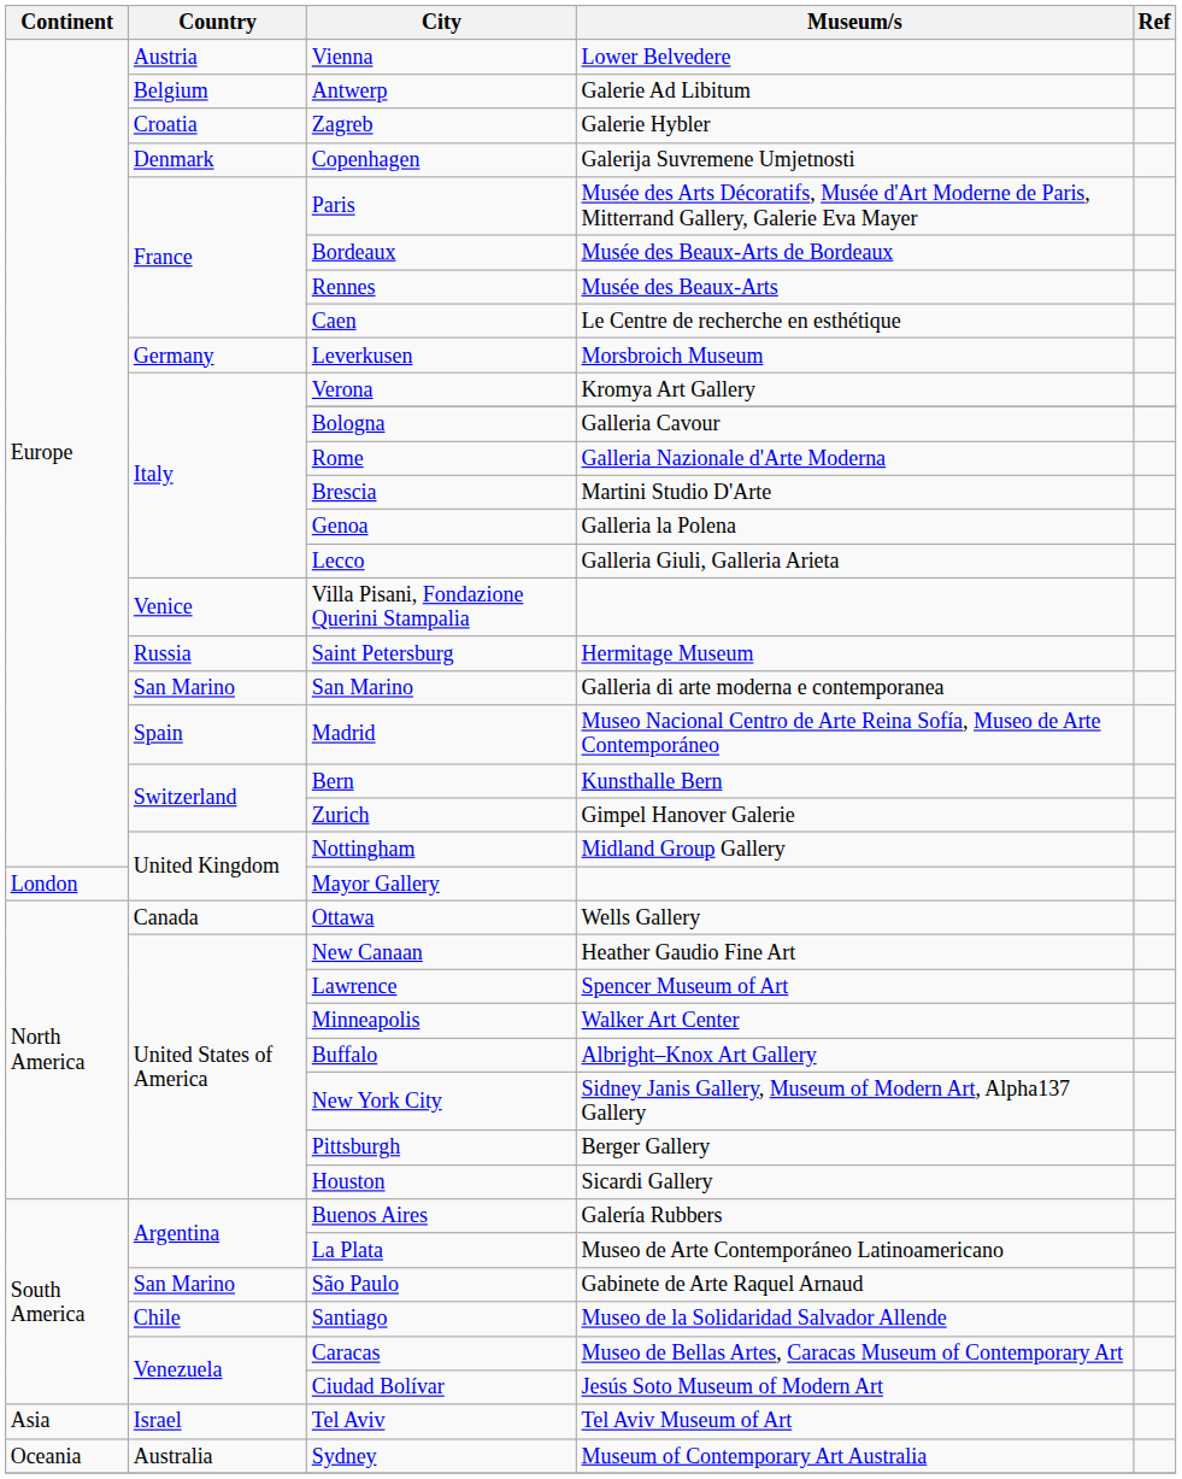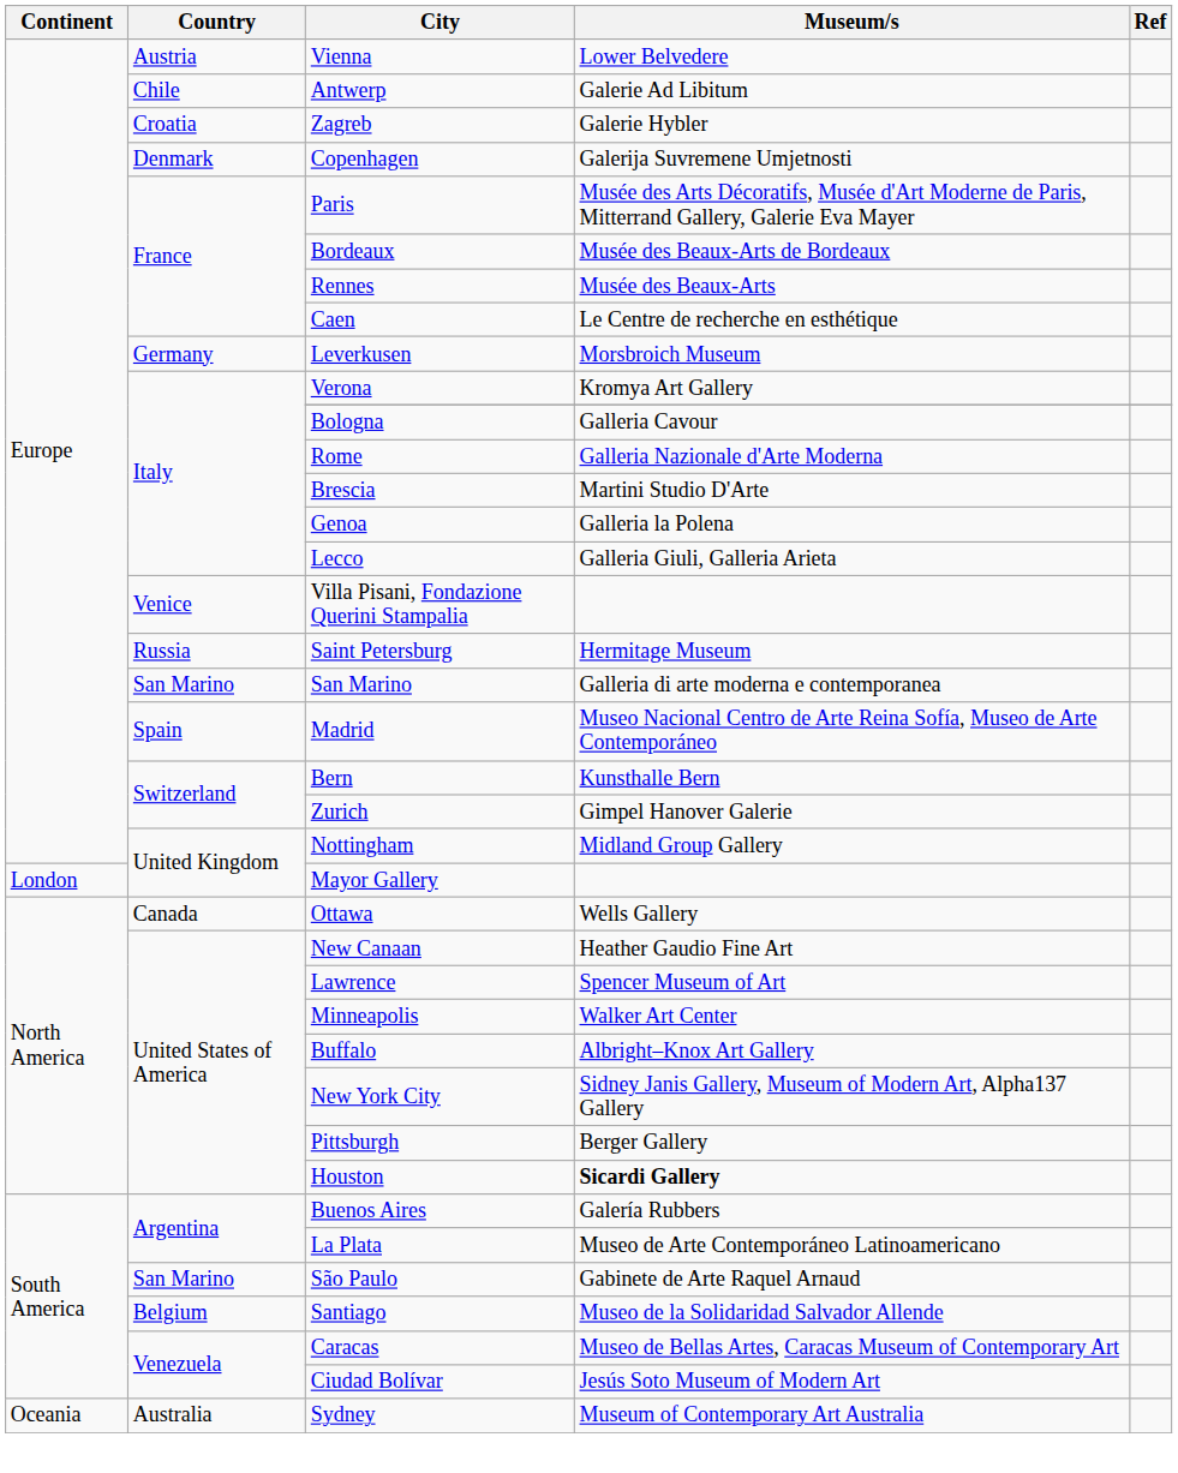 <table class="wikitable sortable">
 <tr>
 <th>Continent</th>
 <th>Country</th>
 <th>City</th>
 <th>Museum/s</th>
 <th>Ref</th>
 </tr>
 <tr>
 <td rowspan="23">Europe</td>
 <td><a href='#'>Austria</a></td>
 <td><a href='#'>Vienna</a></td>
 <td><a href='#'>Lower Belvedere</a></td>
 <td></td>
 </tr>
 <tr>
-<td><a href='#'>Belgium</a></td>
+<td><a href='#'>Chile</a></td>
 <td><a href='#'>Antwerp</a></td>
 <td>Galerie Ad Libitum</td>
 <td></td>
 </tr>
 <tr>
 <td><a href='#'>Croatia</a></td>
 <td><a href='#'>Zagreb</a></td>
 <td>Galerie Hybler</td>
 <td></td>
 </tr>
 <tr>
 <td><a href='#'>Denmark</a></td>
 <td><a href='#'>Copenhagen</a></td>
 <td>Galerija Suvremene Umjetnosti</td>
 <td></td>
 </tr>
 <tr>
 <td rowspan="4"><a href='#'>France</a></td>
 <td><a href='#'>Paris</a></td>
 <td><a href='#'>Musée des Arts Décoratifs</a>, <a href='#'>Musée d'Art Moderne de Paris</a>, Mitterrand Gallery, Galerie Eva Mayer</td>
 <td></td>
 </tr>
 <tr>
 <td><a href='#'>Bordeaux</a></td>
 <td><a href='#'>Musée des Beaux-Arts de Bordeaux</a></td>
 <td></td>
 </tr>
 <tr>
 <td><a href='#'>Rennes</a></td>
 <td><a href='#'>Musée des Beaux-Arts</a></td>
 <td></td>
 </tr>
 <tr>
 <td><a href='#'>Caen</a></td>
 <td>Le Centre de recherche en esthétique</td>
 <td></td>
 </tr>
 <tr>
 <td><a href='#'>Germany</a></td>
 <td><a href='#'>Leverkusen</a></td>
 <td><a href='#'>Morsbroich Museum</a></td>
 <td></td>
 </tr>
 <tr>
 <td rowspan="7"><a href='#'>Italy</a></td>
 <td><a href='#'>Verona</a></td>
 <td>Kromya Art Gallery</td>
 <td></td>
 </tr>
 <tr>
 </tr>
 <tr>
 <td><a href='#'>Bologna</a></td>
 <td>Galleria Cavour</td>
 <td></td>
 </tr>
 <tr>
 <td><a href='#'>Rome</a></td>
 <td><a href='#'>Galleria Nazionale d'Arte Moderna</a></td>
 <td></td>
 </tr>
 <tr>
 <td><a href='#'>Brescia</a></td>
 <td>Martini Studio D'Arte</td>
 <td></td>
 </tr>
 <tr>
 <td><a href='#'>Genoa</a></td>
 <td>Galleria la Polena</td>
 <td></td>
 </tr>
 <tr>
 <td><a href='#'>Lecco</a></td>
 <td>Galleria Giuli, Galleria Arieta</td>
 <td></td>
 </tr>
 <tr>
 <td><a href='#'>Venice</a></td>
 <td>Villa Pisani, <a href='#'>Fondazione Querini Stampalia</a></td>
 <td></td>
 </tr>
 <tr>
 <td><a href='#'>Russia</a></td>
 <td><a href='#'>Saint Petersburg</a></td>
 <td><a href='#'>Hermitage Museum</a></td>
 <td></td>
 </tr>
 <tr>
 <td><a href='#'>San Marino</a></td>
 <td><a href='#'>San Marino</a></td>
 <td>Galleria di arte moderna e contemporanea</td>
 <td></td>
 </tr>
 <tr>
 <td><a href='#'>Spain</a></td>
 <td><a href='#'>Madrid</a></td>
 <td><a href='#'>Museo Nacional Centro de Arte Reina Sofía</a>, <a href='#'>Museo de Arte Contemporáneo</a></td>
 <td></td>
 </tr>
 <tr>
 <td rowspan="2"><a href='#'>Switzerland</a></td>
 <td><a href='#'>Bern</a></td>
 <td><a href='#'>Kunsthalle Bern</a></td>
 <td></td>
 </tr>
 <tr>
 <td><a href='#'>Zurich</a></td>
 <td>Gimpel Hanover Galerie</td>
 <td></td>
 </tr>
 <tr>
 <td rowspan="2">United Kingdom</td>
 <td><a href='#'>Nottingham</a></td>
 <td><a href='#'>Midland Group</a> Gallery</td>
 <td></td>
 </tr>
 <tr>
 <td><a href='#'>London</a></td>
 <td><a href='#'>Mayor Gallery</a></td>
 <td></td>
 </tr>
 <tr>
 <td rowspan="8">North America</td>
 <td>Canada</td>
 <td><a href='#'>Ottawa</a></td>
 <td>Wells Gallery</td>
 <td></td>
 </tr>
 <tr>
 <td rowspan="7">United States of America</td>
 <td><a href='#'>New Canaan</a></td>
 <td>Heather Gaudio Fine Art</td>
 <td></td>
 </tr>
 <tr>
 <td><a href='#'>Lawrence</a></td>
 <td><a href='#'>Spencer Museum of Art</a></td>
 <td></td>
 </tr>
 <tr>
 <td><a href='#'>Minneapolis</a></td>
 <td><a href='#'>Walker Art Center</a></td>
 <td></td>
 </tr>
 <tr>
 <td><a href='#'>Buffalo</a></td>
 <td><a href='#'>Albright–Knox Art Gallery</a></td>
 <td></td>
 </tr>
 <tr>
 <td><a href='#'>New York City</a></td>
 <td><a href='#'>Sidney Janis Gallery</a>, <a href='#'>Museum of Modern Art</a>, Alpha137 Gallery</td>
 <td></td>
 </tr>
 <tr>
 <td><a href='#'>Pittsburgh</a></td>
 <td>Berger Gallery</td>
 <td></td>
 </tr>
 <tr>
 <td><a href='#'>Houston</a></td>
-<td>Sicardi Gallery</td>
+<td><strong>Sicardi Gallery</strong></td>
 <td></td>
 </tr>
 <tr>
 <td rowspan="6">South America</td>
 <td rowspan="2"><a href='#'>Argentina</a></td>
 <td><a href='#'>Buenos Aires</a></td>
 <td>Galería Rubbers</td>
 <td></td>
 </tr>
 <tr>
 <td><a href='#'>La Plata</a></td>
 <td>Museo de Arte Contemporáneo Latinoamericano</td>
 <td></td>
 </tr>
 <tr>
 <td><a href='#'>San Marino</a></td>
 <td><a href='#'>São Paulo</a></td>
 <td>Gabinete de Arte Raquel Arnaud</td>
 <td></td>
 </tr>
 <tr>
-<td><a href='#'>Chile</a></td>
+<td><a href='#'>Belgium</a></td>
 <td><a href='#'>Santiago</a></td>
 <td><a href='#'>Museo de la Solidaridad Salvador Allende</a></td>
 <td></td>
 </tr>
 <tr>
 <td rowspan="2"><a href='#'>Venezuela</a></td>
 <td><a href='#'>Caracas</a></td>
 <td><a href='#'>Museo de Bellas Artes</a>, <a href='#'>Caracas Museum of Contemporary Art</a></td>
 <td></td>
 </tr>
 <tr>
 <td><a href='#'>Ciudad Bolívar</a></td>
 <td><a href='#'>Jesús Soto Museum of Modern Art</a></td>
 <td></td>
 </tr>
 <tr>
-<td>Asia</td>
-<td><a href='#'>Israel</a></td>
-<td><a href='#'>Tel Aviv</a></td>
-<td><a href='#'>Tel Aviv Museum of Art</a></td>
-<td></td>
-</tr>
-<tr>
 <td>Oceania</td>
 <td>Australia</td>
 <td><a href='#'>Sydney</a></td>
 <td><a href='#'>Museum of Contemporary Art Australia</a></td>
 <td></td>
 </tr>
 <tr>
 </tr>
 </table>
